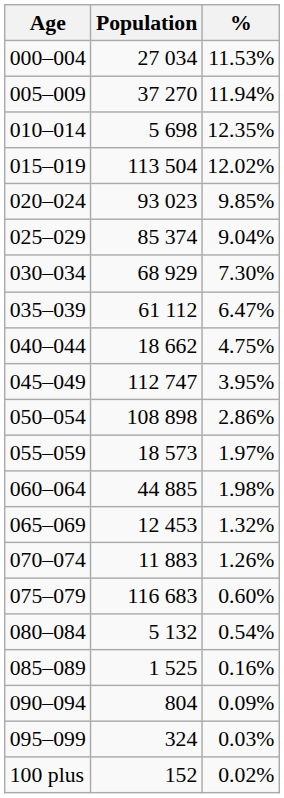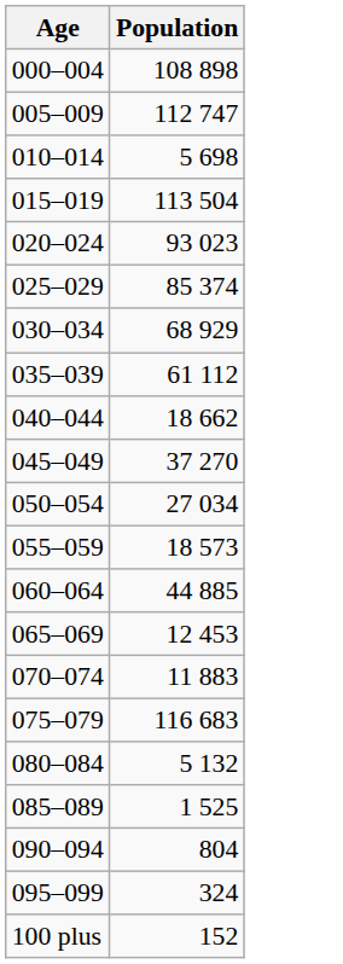 <table class="wikitable" style="font-size: 95%; text-align: right">
 <tr>
 <th>Age</th>
 <th>Population</th>
-<th>%</th>
 </tr>
 <tr>
 <td align=left>000–004</td>
-<td>27 034</td>
-<td>11.53%</td>
+<td>108 898</td>
 </tr>
 <tr>
 <td align=left>005–009</td>
-<td>37 270</td>
-<td>11.94%</td>
+<td>112 747</td>
 </tr>
 <tr>
 <td align=left>010–014</td>
 <td>5 698</td>
-<td>12.35%</td>
 </tr>
 <tr>
 <td align=left>015–019</td>
 <td>113 504</td>
-<td>12.02%</td>
 </tr>
 <tr>
 <td align=left>020–024</td>
 <td>93 023</td>
-<td>9.85%</td>
 </tr>
 <tr>
 <td align=left>025–029</td>
 <td>85 374</td>
-<td>9.04%</td>
 </tr>
 <tr>
 <td align=left>030–034</td>
 <td>68 929</td>
-<td>7.30%</td>
 </tr>
 <tr>
 <td align=left>035–039</td>
 <td>61 112</td>
-<td>6.47%</td>
 </tr>
 <tr>
 <td align=left>040–044</td>
 <td>18 662</td>
-<td>4.75%</td>
 </tr>
 <tr>
 <td align=left>045–049</td>
-<td>112 747</td>
-<td>3.95%</td>
+<td>37 270</td>
 </tr>
 <tr>
 <td align=left>050–054</td>
-<td>108 898</td>
-<td>2.86%</td>
+<td>27 034</td>
 </tr>
 <tr>
 <td align=left>055–059</td>
 <td>18 573</td>
-<td>1.97%</td>
 </tr>
 <tr>
 <td align=left>060–064</td>
 <td>44 885</td>
-<td>1.98%</td>
 </tr>
 <tr>
 <td align=left>065–069</td>
 <td>12 453</td>
-<td>1.32%</td>
 </tr>
 <tr>
 <td align=left>070–074</td>
 <td>11 883</td>
-<td>1.26%</td>
 </tr>
 <tr>
 <td align=left>075–079</td>
 <td>116 683</td>
-<td>0.60%</td>
 </tr>
 <tr>
 <td align=left>080–084</td>
 <td>5 132</td>
-<td>0.54%</td>
 </tr>
 <tr>
 <td align=left>085–089</td>
 <td>1 525</td>
-<td>0.16%</td>
 </tr>
 <tr>
 <td align=left>090–094</td>
 <td>804</td>
-<td>0.09%</td>
 </tr>
 <tr>
 <td align=left>095–099</td>
 <td>324</td>
-<td>0.03%</td>
 </tr>
 <tr>
 <td align=left>100 plus</td>
 <td>152</td>
-<td>0.02%</td>
 </tr>
 </table>
